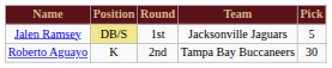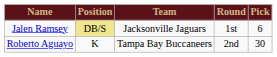 <table class="wikitable" style="text-align: center;">
 <tr>
 <th style="background:#5a1118; color:#d3b787;">Name</th>
 <th style="background:#5a1118; color:#d3b787;">Position</th>
+<th style="background:#5a1118; color:#d3b787;">Team</th>
 <th style="background:#5a1118; color:#d3b787;">Round</th>
-<th style="background:#5a1118; color:#d3b787;">Team</th>
 <th style="background:#5a1118; color:#d3b787;">Pick</th>
 </tr>
 <tr>
 <td><a href='#'>Jalen Ramsey</a></td>
 <td style="background: khaki;">DB/S</td>
+<td>Jacksonville Jaguars</td>
 <td>1st</td>
-<td>Jacksonville Jaguars</td>
-<td>5</td>
+<td>6</td>
 </tr>
 <tr>
 <td><a href='#'>Roberto Aguayo</a></td>
 <td>K</td>
+<td>Tampa Bay Buccaneers</td>
 <td>2nd</td>
-<td>Tampa Bay Buccaneers</td>
 <td>30</td>
 </tr>
 </table>
